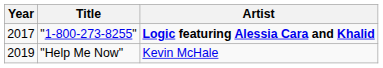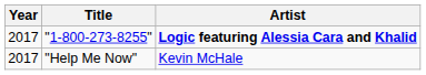 <table class="wikitable sortable">
 <tr>
 <th scope="col">Year</th>
 <th scope="col">Title</th>
 <th scope="col">Artist</th>
 </tr>
 <tr>
 <td rowspan="1">2017</td>
 <td>"<a href='#'>1-800-273-8255</a>"</td>
 <td><strong><a href='#'>Logic</a> featuring <a href='#'>Alessia Cara</a> and <a href='#'>Khalid</a></strong></td>
 </tr>
 <tr>
-<td>2019</td>
+<td>2017</td>
 <td>"Help Me Now"</td>
 <td><a href='#'>Kevin McHale</a></td>
 </tr>
 </table>
